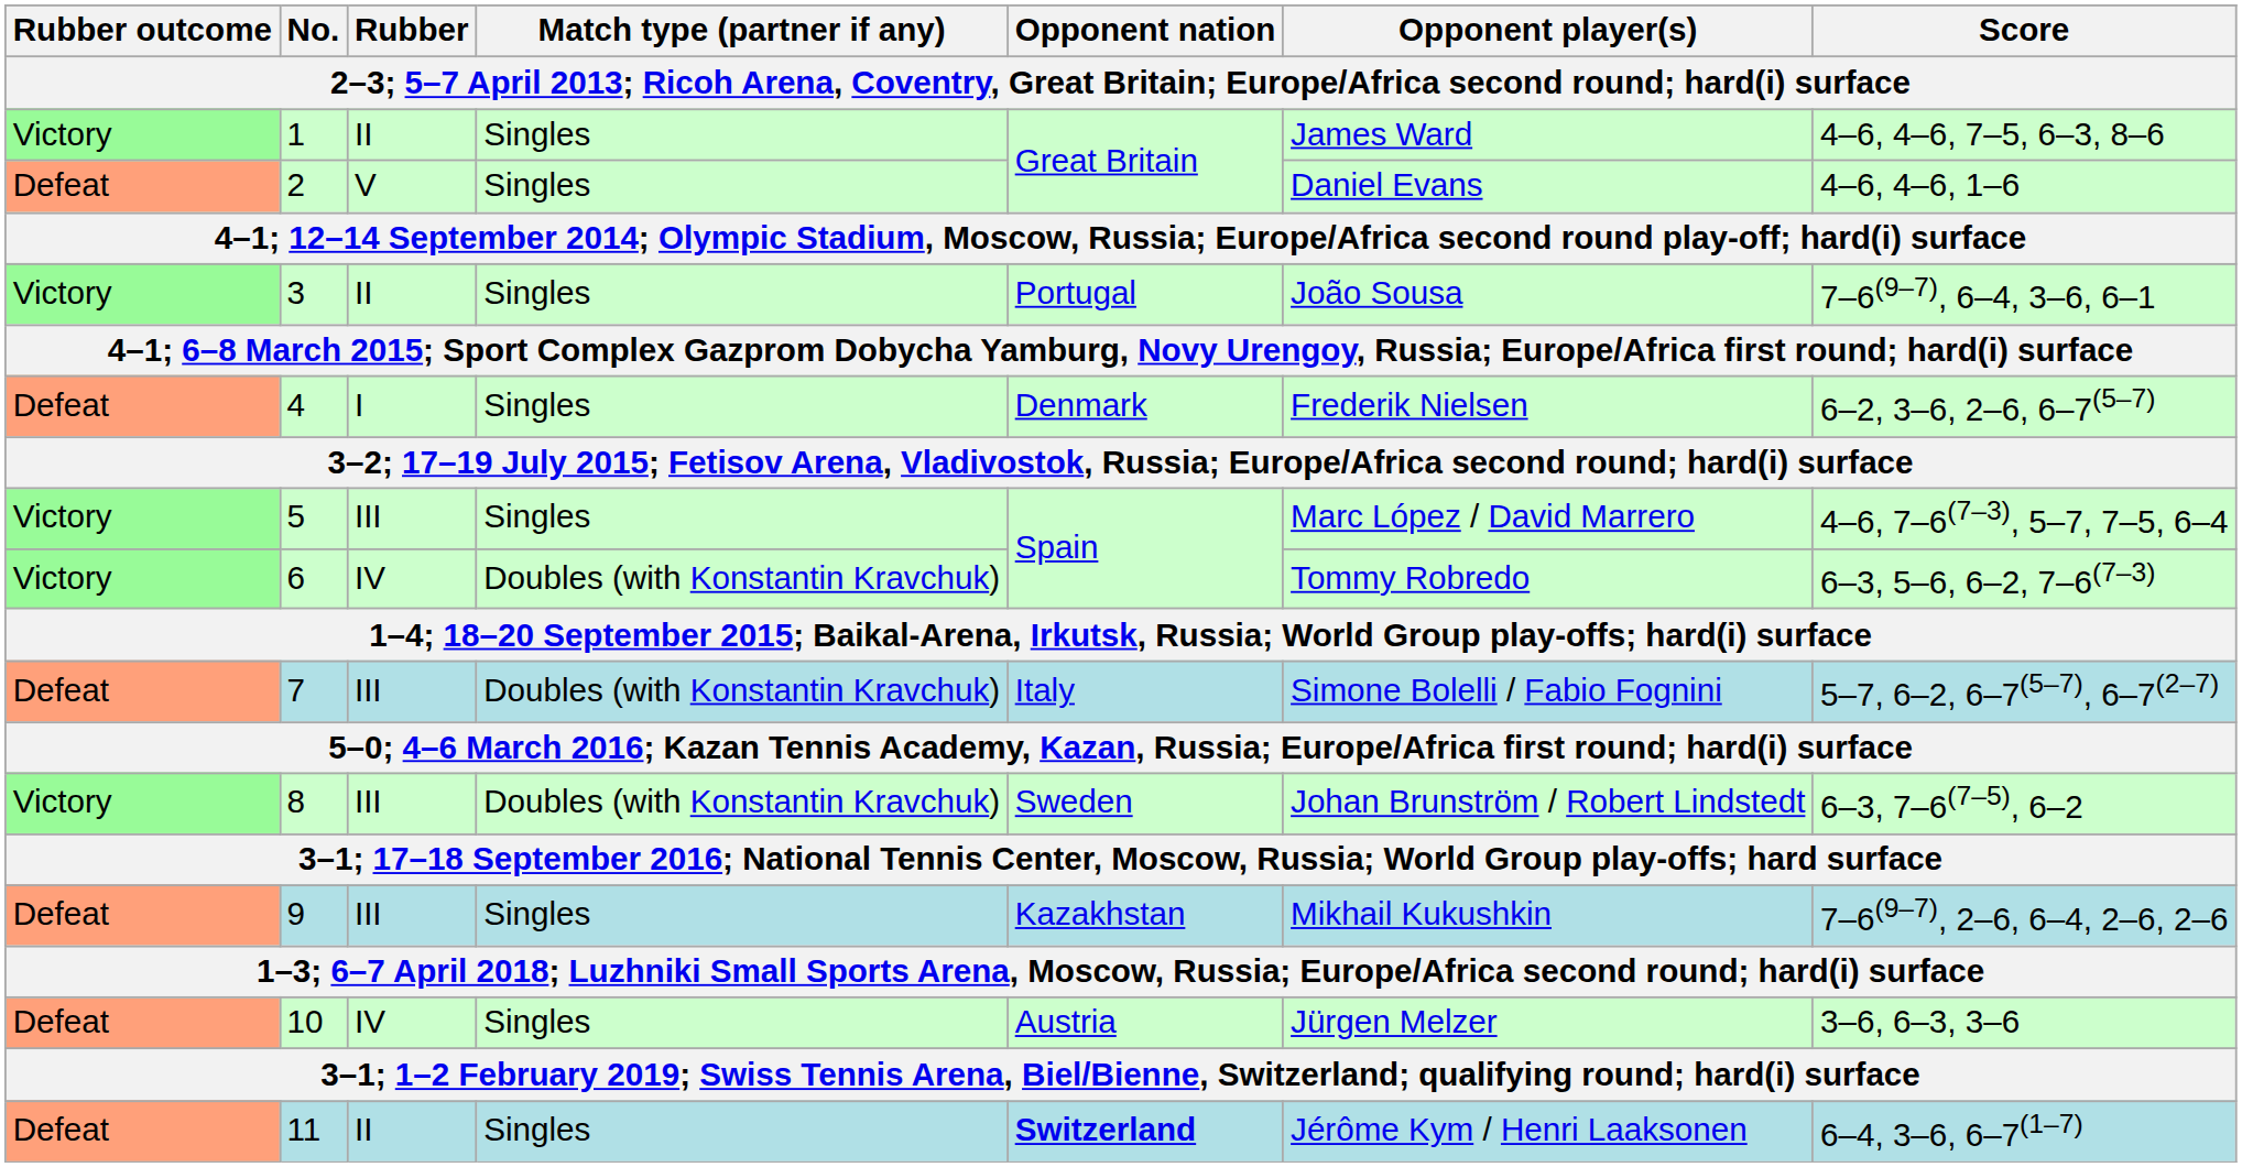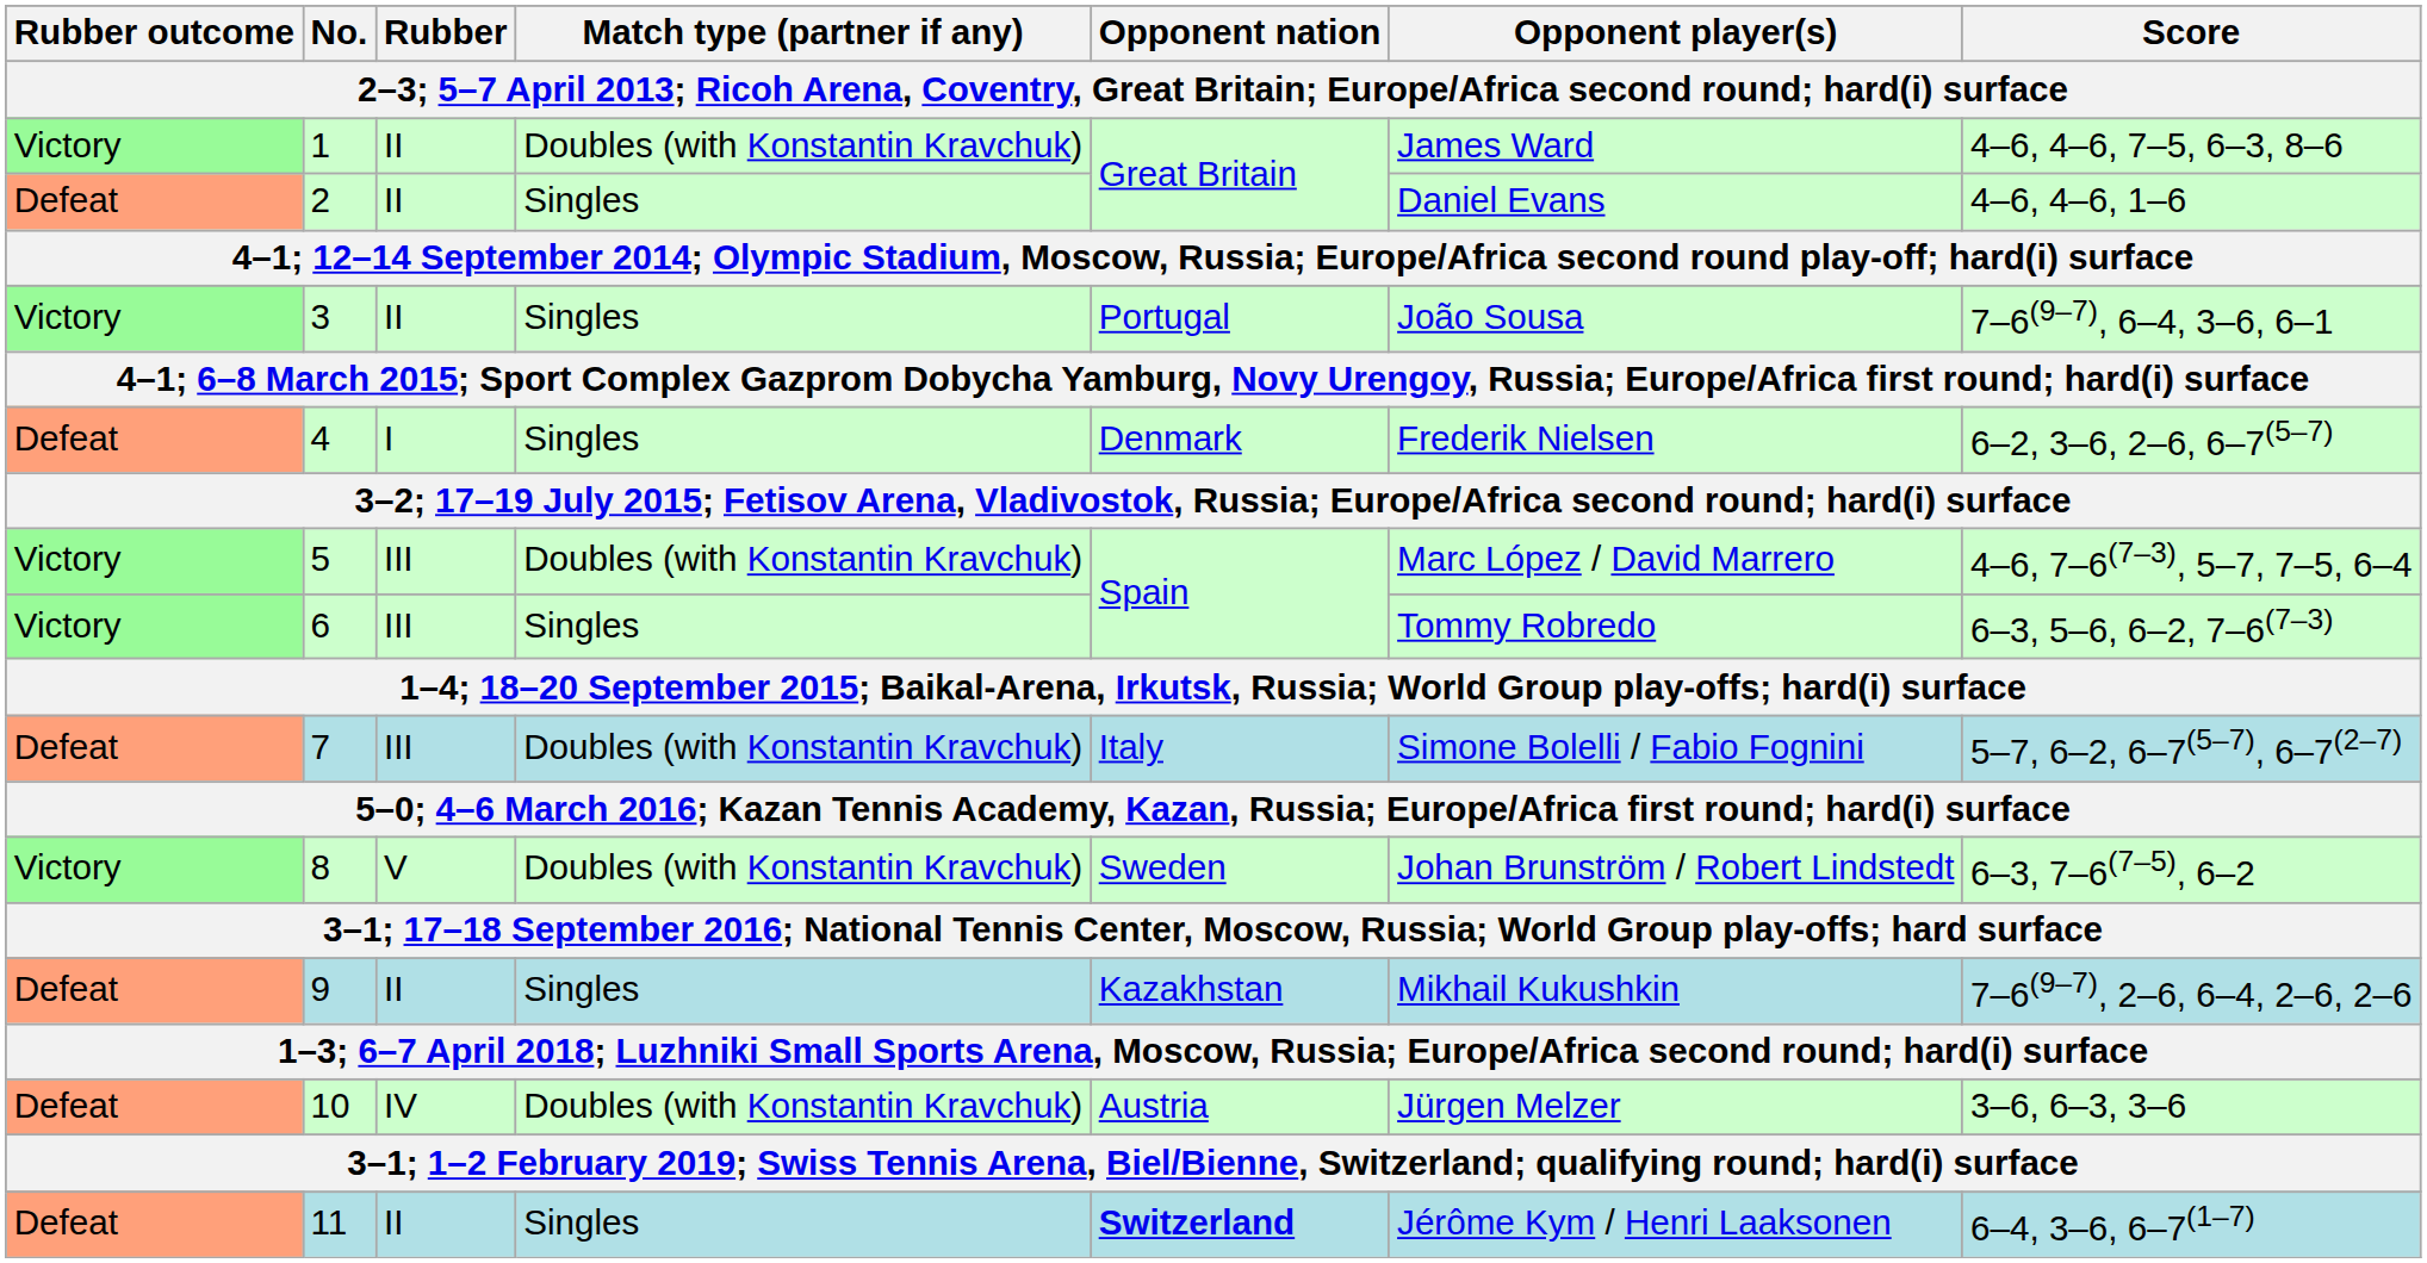 <table class=wikitable>
 <tr>
 <th>Rubber outcome</th>
 <th>No.</th>
 <th>Rubber</th>
 <th>Match type (partner if any)</th>
 <th>Opponent nation</th>
 <th>Opponent player(s)</th>
 <th>Score</th>
 </tr>
 <tr>
 <th colspan=7>2–3; <a href='#'>5–7 April 2013</a>; <a href='#'>Ricoh Arena</a>, <a href='#'>Coventry</a>, Great Britain; Europe/Africa second round; hard(i) surface</th>
 </tr>
 <tr style="background:#cfc;">
 <td bgcolor=98FB98>Victory</td>
 <td>1</td>
 <td>II</td>
-<td>Singles</td>
+<td>Doubles (with <a href='#'>Konstantin Kravchuk</a>)</td>
 <td rowspan=2> <a href='#'>Great Britain</a></td>
 <td><a href='#'>James Ward</a></td>
 <td>4–6, 4–6, 7–5, 6–3, 8–6</td>
 </tr>
 <tr style="background:#cfc;">
 <td bgcolor=FFA07A>Defeat</td>
 <td>2</td>
-<td>V</td>
+<td>II</td>
 <td>Singles</td>
 <td><a href='#'>Daniel Evans</a></td>
 <td>4–6, 4–6, 1–6</td>
 </tr>
 <tr>
 <th colspan=7>4–1; <a href='#'>12–14 September 2014</a>; <a href='#'>Olympic Stadium</a>, Moscow, Russia; Europe/Africa second round play-off; hard(i) surface</th>
 </tr>
 <tr style="background:#cfc;">
 <td bgcolor=98FB98>Victory</td>
 <td>3</td>
 <td>II</td>
 <td>Singles</td>
 <td> <a href='#'>Portugal</a></td>
 <td><a href='#'>João Sousa</a></td>
 <td>7–6<sup>(9–7)</sup>, 6–4, 3–6, 6–1</td>
 </tr>
 <tr>
 <th colspan=7>4–1; <a href='#'>6–8 March 2015</a>; Sport Complex Gazprom Dobycha Yamburg, <a href='#'>Novy Urengoy</a>, Russia; Europe/Africa first round; hard(i) surface</th>
 </tr>
 <tr style="background:#cfc;">
 <td bgcolor=FFA07A>Defeat</td>
 <td>4</td>
 <td>I</td>
 <td>Singles</td>
 <td> <a href='#'>Denmark</a></td>
 <td><a href='#'>Frederik Nielsen</a></td>
 <td>6–2, 3–6, 2–6, 6–7<sup>(5–7)</sup></td>
 </tr>
 <tr>
 <th colspan=7>3–2; <a href='#'>17–19 July 2015</a>; <a href='#'>Fetisov Arena</a>, <a href='#'>Vladivostok</a>, Russia; Europe/Africa second round; hard(i) surface</th>
 </tr>
 <tr style="background:#cfc;">
 <td bgcolor=98FB98>Victory</td>
 <td>5</td>
 <td>III</td>
-<td>Singles</td>
+<td>Doubles (with <a href='#'>Konstantin Kravchuk</a>)</td>
 <td rowspan=2> <a href='#'>Spain</a></td>
 <td><a href='#'>Marc López</a> / <a href='#'>David Marrero</a></td>
 <td>4–6, 7–6<sup>(7–3)</sup>, 5–7, 7–5, 6–4</td>
 </tr>
 <tr style="background:#cfc;">
 <td bgcolor=98FB98>Victory</td>
 <td>6</td>
-<td>IV</td>
-<td>Doubles (with <a href='#'>Konstantin Kravchuk</a>)</td>
+<td>III</td>
+<td>Singles</td>
 <td><a href='#'>Tommy Robredo</a></td>
 <td>6–3, 5–6, 6–2, 7–6<sup>(7–3)</sup></td>
 </tr>
 <tr>
 <th colspan=7>1–4; <a href='#'>18–20 September 2015</a>; Baikal-Arena, <a href='#'>Irkutsk</a>, Russia; World Group play-offs; hard(i) surface</th>
 </tr>
 <tr style="background:#b0e0e6;">
 <td bgcolor=FFA07A>Defeat</td>
 <td>7</td>
 <td>III</td>
 <td>Doubles (with <a href='#'>Konstantin Kravchuk</a>)</td>
 <td> <a href='#'>Italy</a></td>
 <td><a href='#'>Simone Bolelli</a> / <a href='#'>Fabio Fognini</a></td>
 <td>5–7, 6–2, 6–7<sup>(5–7)</sup>, 6–7<sup>(2–7)</sup></td>
 </tr>
 <tr>
 <th colspan=7>5–0; <a href='#'>4–6 March 2016</a>; Kazan Tennis Academy, <a href='#'>Kazan</a>, Russia; Europe/Africa first round; hard(i) surface</th>
 </tr>
 <tr style="background:#cfc;">
 <td bgcolor=98FB98>Victory</td>
 <td>8</td>
-<td>III</td>
+<td>V</td>
 <td>Doubles (with <a href='#'>Konstantin Kravchuk</a>)</td>
 <td> <a href='#'>Sweden</a></td>
 <td><a href='#'>Johan Brunström</a> / <a href='#'>Robert Lindstedt</a></td>
 <td>6–3, 7–6<sup>(7–5)</sup>, 6–2</td>
 </tr>
 <tr>
 <th colspan=7>3–1; <a href='#'>17–18 September 2016</a>; National Tennis Center, Moscow, Russia; World Group play-offs; hard surface</th>
 </tr>
 <tr style="background:#b0e0e6;">
 <td bgcolor=FFA07A>Defeat</td>
 <td>9</td>
-<td>III</td>
+<td>II</td>
 <td>Singles</td>
 <td> <a href='#'>Kazakhstan</a></td>
 <td><a href='#'>Mikhail Kukushkin</a></td>
 <td>7–6<sup>(9–7)</sup>, 2–6, 6–4, 2–6, 2–6</td>
 </tr>
 <tr>
 <th colspan=7>1–3; <a href='#'>6–7 April 2018</a>; <a href='#'>Luzhniki Small Sports Arena</a>, Moscow, Russia; Europe/Africa second round; hard(i) surface</th>
 </tr>
 <tr style="background:#cfc;">
 <td bgcolor=FFA07A>Defeat</td>
 <td>10</td>
 <td>IV</td>
-<td>Singles</td>
+<td>Doubles (with <a href='#'>Konstantin Kravchuk</a>)</td>
 <td> <a href='#'>Austria</a></td>
 <td><a href='#'>Jürgen Melzer</a></td>
 <td>3–6, 6–3, 3–6</td>
 </tr>
 <tr>
 <th colspan=7>3–1; <a href='#'>1–2 February 2019</a>; <a href='#'>Swiss Tennis Arena</a>, <a href='#'>Biel/Bienne</a>, Switzerland; qualifying round; hard(i) surface</th>
 </tr>
 <tr style="background:#b0e0e6;">
 <td bgcolor=FFA07A>Defeat</td>
 <td>11</td>
 <td>II</td>
 <td>Singles</td>
 <td><strong> <a href='#'>Switzerland</a></strong></td>
 <td><a href='#'>Jérôme Kym</a> / <a href='#'>Henri Laaksonen</a></td>
 <td>6–4, 3–6, 6–7<sup>(1–7)</sup></td>
 </tr>
 </table>
